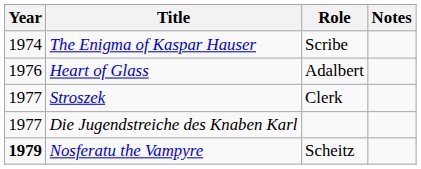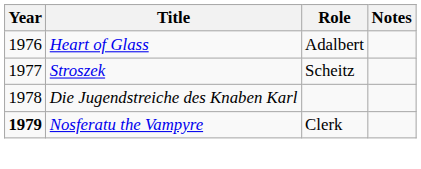 <table class="wikitable">
 <tr>
 <th>Year</th>
 <th>Title</th>
 <th>Role</th>
 <th>Notes</th>
-</tr>
-<tr>
-<td>1974</td>
-<td><em><a href='#'>The Enigma of Kaspar Hauser</a></em></td>
-<td>Scribe</td>
-<td></td>
 </tr>
 <tr>
 <td>1976</td>
 <td><em><a href='#'>Heart of Glass</a></em></td>
 <td>Adalbert</td>
 </tr>
 <tr>
 <td>1977</td>
 <td><em><a href='#'>Stroszek</a></em></td>
-<td>Clerk</td>
+<td>Scheitz</td>
 <td></td>
 </tr>
 <tr>
-<td>1977</td>
+<td>1978</td>
 <td><em>Die Jugendstreiche des Knaben Karl</em></td>
 <td></td>
 <td></td>
 </tr>
 <tr>
 <td><strong>1979</strong></td>
 <td><em><a href='#'>Nosferatu the Vampyre</a></em></td>
-<td>Scheitz</td>
+<td>Clerk</td>
 <td></td>
 </tr>
 </table>
